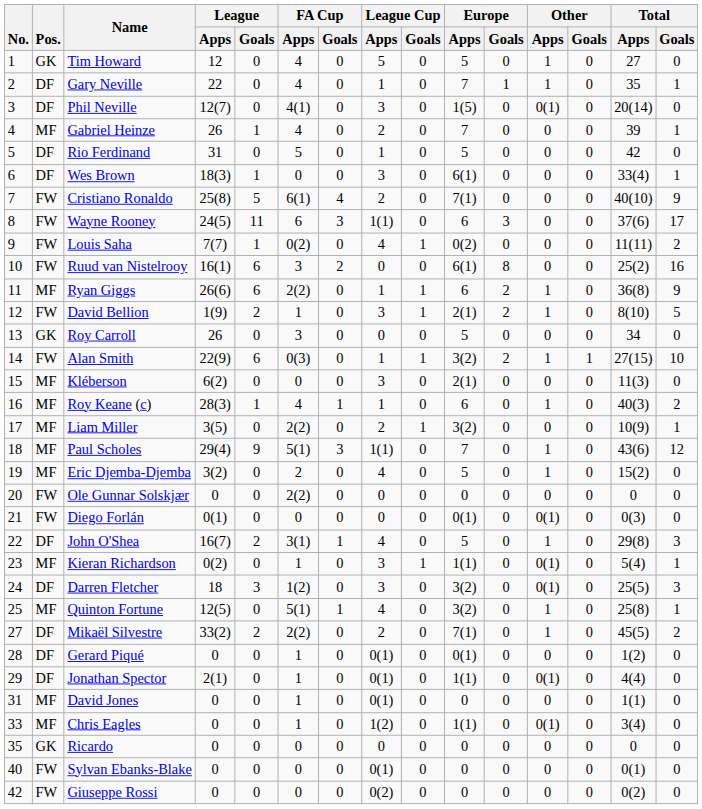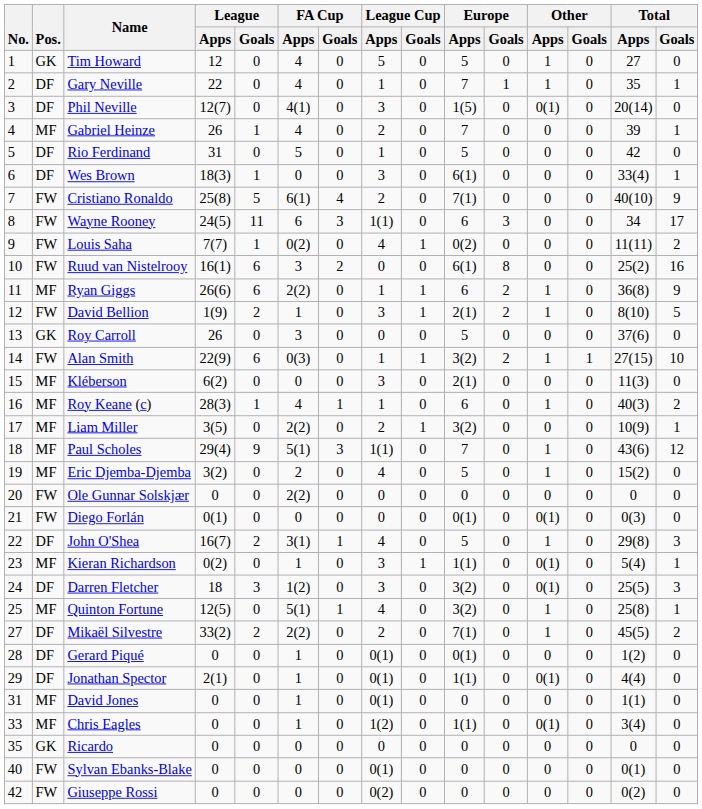 <table class="wikitable" style="text-align:center">
 <tr>
 <th rowspan="2" style="vertical-align:bottom">No.</th>
 <th rowspan="2" style="vertical-align:bottom">Pos.</th>
 <th rowspan="2">Name</th>
 <th colspan="2" style="width:85px">League</th>
 <th colspan="2" style="width:85px">FA Cup</th>
 <th colspan="2" style="width:85px">League Cup</th>
 <th colspan="2" style="width:85px">Europe</th>
 <th colspan="2" style="width:85px">Other</th>
 <th colspan="2" style="width:85px">Total</th>
 </tr>
 <tr>
 <th>Apps</th>
 <th>Goals</th>
 <th>Apps</th>
 <th>Goals</th>
 <th>Apps</th>
 <th>Goals</th>
 <th>Apps</th>
 <th>Goals</th>
 <th>Apps</th>
 <th>Goals</th>
 <th>Apps</th>
 <th>Goals</th>
 </tr>
 <tr>
 <td align="left">1</td>
 <td align="left">GK</td>
 <td align="left"> <a href='#'>Tim Howard</a></td>
 <td>12</td>
 <td>0</td>
 <td>4</td>
 <td>0</td>
 <td>5</td>
 <td>0</td>
 <td>5</td>
 <td>0</td>
 <td>1</td>
 <td>0</td>
 <td>27</td>
 <td>0</td>
 </tr>
 <tr>
 <td align="left">2</td>
 <td align="left">DF</td>
 <td align="left"> <a href='#'>Gary Neville</a></td>
 <td>22</td>
 <td>0</td>
 <td>4</td>
 <td>0</td>
 <td>1</td>
 <td>0</td>
 <td>7</td>
 <td>1</td>
 <td>1</td>
 <td>0</td>
 <td>35</td>
 <td>1</td>
 </tr>
 <tr>
 <td align="left">3</td>
 <td align="left">DF</td>
 <td align="left"> <a href='#'>Phil Neville</a></td>
 <td>12(7)</td>
 <td>0</td>
 <td>4(1)</td>
 <td>0</td>
 <td>3</td>
 <td>0</td>
 <td>1(5)</td>
 <td>0</td>
 <td>0(1)</td>
 <td>0</td>
 <td>20(14)</td>
 <td>0</td>
 </tr>
 <tr>
 <td align="left">4</td>
 <td align="left">MF</td>
 <td align="left"> <a href='#'>Gabriel Heinze</a></td>
 <td>26</td>
 <td>1</td>
 <td>4</td>
 <td>0</td>
 <td>2</td>
 <td>0</td>
 <td>7</td>
 <td>0</td>
 <td>0</td>
 <td>0</td>
 <td>39</td>
 <td>1</td>
 </tr>
 <tr>
 <td align="left">5</td>
 <td align="left">DF</td>
 <td align="left"> <a href='#'>Rio Ferdinand</a></td>
 <td>31</td>
 <td>0</td>
 <td>5</td>
 <td>0</td>
 <td>1</td>
 <td>0</td>
 <td>5</td>
 <td>0</td>
 <td>0</td>
 <td>0</td>
 <td>42</td>
 <td>0</td>
 </tr>
 <tr>
 <td align="left">6</td>
 <td align="left">DF</td>
 <td align="left"> <a href='#'>Wes Brown</a></td>
 <td>18(3)</td>
 <td>1</td>
 <td>0</td>
 <td>0</td>
 <td>3</td>
 <td>0</td>
 <td>6(1)</td>
 <td>0</td>
 <td>0</td>
 <td>0</td>
 <td>33(4)</td>
 <td>1</td>
 </tr>
 <tr>
 <td align="left">7</td>
 <td align="left">FW</td>
 <td align="left"> <a href='#'>Cristiano Ronaldo</a></td>
 <td>25(8)</td>
 <td>5</td>
 <td>6(1)</td>
 <td>4</td>
 <td>2</td>
 <td>0</td>
 <td>7(1)</td>
 <td>0</td>
 <td>0</td>
 <td>0</td>
 <td>40(10)</td>
 <td>9</td>
 </tr>
 <tr>
 <td align="left">8</td>
 <td align="left">FW</td>
 <td align="left"> <a href='#'>Wayne Rooney</a></td>
 <td>24(5)</td>
 <td>11</td>
 <td>6</td>
 <td>3</td>
 <td>1(1)</td>
 <td>0</td>
 <td>6</td>
 <td>3</td>
 <td>0</td>
 <td>0</td>
-<td>37(6)</td>
+<td>34</td>
 <td>17</td>
 </tr>
 <tr>
 <td align="left">9</td>
 <td align="left">FW</td>
 <td align="left"> <a href='#'>Louis Saha</a></td>
 <td>7(7)</td>
 <td>1</td>
 <td>0(2)</td>
 <td>0</td>
 <td>4</td>
 <td>1</td>
 <td>0(2)</td>
 <td>0</td>
 <td>0</td>
 <td>0</td>
 <td>11(11)</td>
 <td>2</td>
 </tr>
 <tr>
 <td align="left">10</td>
 <td align="left">FW</td>
 <td align="left"> <a href='#'>Ruud van Nistelrooy</a></td>
 <td>16(1)</td>
 <td>6</td>
 <td>3</td>
 <td>2</td>
 <td>0</td>
 <td>0</td>
 <td>6(1)</td>
 <td>8</td>
 <td>0</td>
 <td>0</td>
 <td>25(2)</td>
 <td>16</td>
 </tr>
 <tr>
 <td align="left">11</td>
 <td align="left">MF</td>
 <td align="left"> <a href='#'>Ryan Giggs</a></td>
 <td>26(6)</td>
 <td>6</td>
 <td>2(2)</td>
 <td>0</td>
 <td>1</td>
 <td>1</td>
 <td>6</td>
 <td>2</td>
 <td>1</td>
 <td>0</td>
 <td>36(8)</td>
 <td>9</td>
 </tr>
 <tr>
 <td align="left">12</td>
 <td align="left">FW</td>
 <td align="left"> <a href='#'>David Bellion</a></td>
 <td>1(9)</td>
 <td>2</td>
 <td>1</td>
 <td>0</td>
 <td>3</td>
 <td>1</td>
 <td>2(1)</td>
 <td>2</td>
 <td>1</td>
 <td>0</td>
 <td>8(10)</td>
 <td>5</td>
 </tr>
 <tr>
 <td align="left">13</td>
 <td align="left">GK</td>
 <td align="left"> <a href='#'>Roy Carroll</a></td>
 <td>26</td>
 <td>0</td>
 <td>3</td>
 <td>0</td>
 <td>0</td>
 <td>0</td>
 <td>5</td>
 <td>0</td>
 <td>0</td>
 <td>0</td>
-<td>34</td>
+<td>37(6)</td>
 <td>0</td>
 </tr>
 <tr>
 <td align="left">14</td>
 <td align="left">FW</td>
 <td align="left"> <a href='#'>Alan Smith</a></td>
 <td>22(9)</td>
 <td>6</td>
 <td>0(3)</td>
 <td>0</td>
 <td>1</td>
 <td>1</td>
 <td>3(2)</td>
 <td>2</td>
 <td>1</td>
 <td>1</td>
 <td>27(15)</td>
 <td>10</td>
 </tr>
 <tr>
 <td align="left">15</td>
 <td align="left">MF</td>
 <td align="left"> <a href='#'>Kléberson</a></td>
 <td>6(2)</td>
 <td>0</td>
 <td>0</td>
 <td>0</td>
 <td>3</td>
 <td>0</td>
 <td>2(1)</td>
 <td>0</td>
 <td>0</td>
 <td>0</td>
 <td>11(3)</td>
 <td>0</td>
 </tr>
 <tr>
 <td align="left">16</td>
 <td align="left">MF</td>
 <td align="left"> <a href='#'>Roy Keane</a> (<a href='#'>c</a>)</td>
 <td>28(3)</td>
 <td>1</td>
 <td>4</td>
 <td>1</td>
 <td>1</td>
 <td>0</td>
 <td>6</td>
 <td>0</td>
 <td>1</td>
 <td>0</td>
 <td>40(3)</td>
 <td>2</td>
 </tr>
 <tr>
 <td align="left">17</td>
 <td align="left">MF</td>
 <td align="left"> <a href='#'>Liam Miller</a></td>
 <td>3(5)</td>
 <td>0</td>
 <td>2(2)</td>
 <td>0</td>
 <td>2</td>
 <td>1</td>
 <td>3(2)</td>
 <td>0</td>
 <td>0</td>
 <td>0</td>
 <td>10(9)</td>
 <td>1</td>
 </tr>
 <tr>
 <td align="left">18</td>
 <td align="left">MF</td>
 <td align="left"> <a href='#'>Paul Scholes</a></td>
 <td>29(4)</td>
 <td>9</td>
 <td>5(1)</td>
 <td>3</td>
 <td>1(1)</td>
 <td>0</td>
 <td>7</td>
 <td>0</td>
 <td>1</td>
 <td>0</td>
 <td>43(6)</td>
 <td>12</td>
 </tr>
 <tr>
 <td align="left">19</td>
 <td align="left">MF</td>
 <td align="left"> <a href='#'>Eric Djemba-Djemba</a></td>
 <td>3(2)</td>
 <td>0</td>
 <td>2</td>
 <td>0</td>
 <td>4</td>
 <td>0</td>
 <td>5</td>
 <td>0</td>
 <td>1</td>
 <td>0</td>
 <td>15(2)</td>
 <td>0</td>
 </tr>
 <tr>
 <td align="left">20</td>
 <td align="left">FW</td>
 <td align="left"> <a href='#'>Ole Gunnar Solskjær</a></td>
 <td>0</td>
 <td>0</td>
 <td>2(2)</td>
 <td>0</td>
 <td>0</td>
 <td>0</td>
 <td>0</td>
 <td>0</td>
 <td>0</td>
 <td>0</td>
 <td>0</td>
 <td>0</td>
 </tr>
 <tr>
 <td align="left">21</td>
 <td align="left">FW</td>
 <td align="left"> <a href='#'>Diego Forlán</a></td>
 <td>0(1)</td>
 <td>0</td>
 <td>0</td>
 <td>0</td>
 <td>0</td>
 <td>0</td>
 <td>0(1)</td>
 <td>0</td>
 <td>0(1)</td>
 <td>0</td>
 <td>0(3)</td>
 <td>0</td>
 </tr>
 <tr>
 <td align="left">22</td>
 <td align="left">DF</td>
 <td align="left"> <a href='#'>John O'Shea</a></td>
 <td>16(7)</td>
 <td>2</td>
 <td>3(1)</td>
 <td>1</td>
 <td>4</td>
 <td>0</td>
 <td>5</td>
 <td>0</td>
 <td>1</td>
 <td>0</td>
 <td>29(8)</td>
 <td>3</td>
 </tr>
 <tr>
 <td align="left">23</td>
 <td align="left">MF</td>
 <td align="left"> <a href='#'>Kieran Richardson</a></td>
 <td>0(2)</td>
 <td>0</td>
 <td>1</td>
 <td>0</td>
 <td>3</td>
 <td>1</td>
 <td>1(1)</td>
 <td>0</td>
 <td>0(1)</td>
 <td>0</td>
 <td>5(4)</td>
 <td>1</td>
 </tr>
 <tr>
 <td align="left">24</td>
 <td align="left">DF</td>
 <td align="left"> <a href='#'>Darren Fletcher</a></td>
 <td>18</td>
 <td>3</td>
 <td>1(2)</td>
 <td>0</td>
 <td>3</td>
 <td>0</td>
 <td>3(2)</td>
 <td>0</td>
 <td>0(1)</td>
 <td>0</td>
 <td>25(5)</td>
 <td>3</td>
 </tr>
 <tr>
 <td align="left">25</td>
 <td align="left">MF</td>
 <td align="left"> <a href='#'>Quinton Fortune</a></td>
 <td>12(5)</td>
 <td>0</td>
 <td>5(1)</td>
 <td>1</td>
 <td>4</td>
 <td>0</td>
 <td>3(2)</td>
 <td>0</td>
 <td>1</td>
 <td>0</td>
 <td>25(8)</td>
 <td>1</td>
 </tr>
 <tr>
 <td align="left">27</td>
 <td align="left">DF</td>
 <td align="left"> <a href='#'>Mikaël Silvestre</a></td>
 <td>33(2)</td>
 <td>2</td>
 <td>2(2)</td>
 <td>0</td>
 <td>2</td>
 <td>0</td>
 <td>7(1)</td>
 <td>0</td>
 <td>1</td>
 <td>0</td>
 <td>45(5)</td>
 <td>2</td>
 </tr>
 <tr>
 <td align="left">28</td>
 <td align="left">DF</td>
 <td align="left"> <a href='#'>Gerard Piqué</a></td>
 <td>0</td>
 <td>0</td>
 <td>1</td>
 <td>0</td>
 <td>0(1)</td>
 <td>0</td>
 <td>0(1)</td>
 <td>0</td>
 <td>0</td>
 <td>0</td>
 <td>1(2)</td>
 <td>0</td>
 </tr>
 <tr>
 <td align="left">29</td>
 <td align="left">DF</td>
 <td align="left"> <a href='#'>Jonathan Spector</a></td>
 <td>2(1)</td>
 <td>0</td>
 <td>1</td>
 <td>0</td>
 <td>0(1)</td>
 <td>0</td>
 <td>1(1)</td>
 <td>0</td>
 <td>0(1)</td>
 <td>0</td>
 <td>4(4)</td>
 <td>0</td>
 </tr>
 <tr>
 <td align="left">31</td>
 <td align="left">MF</td>
 <td align="left"> <a href='#'>David Jones</a></td>
 <td>0</td>
 <td>0</td>
 <td>1</td>
 <td>0</td>
 <td>0(1)</td>
 <td>0</td>
 <td>0</td>
 <td>0</td>
 <td>0</td>
 <td>0</td>
 <td>1(1)</td>
 <td>0</td>
 </tr>
 <tr>
 <td align="left">33</td>
 <td align="left">MF</td>
 <td align="left"> <a href='#'>Chris Eagles</a></td>
 <td>0</td>
 <td>0</td>
 <td>1</td>
 <td>0</td>
 <td>1(2)</td>
 <td>0</td>
 <td>1(1)</td>
 <td>0</td>
 <td>0(1)</td>
 <td>0</td>
 <td>3(4)</td>
 <td>0</td>
 </tr>
 <tr>
 <td align="left">35</td>
 <td align="left">GK</td>
 <td align="left"> <a href='#'>Ricardo</a></td>
 <td>0</td>
 <td>0</td>
 <td>0</td>
 <td>0</td>
 <td>0</td>
 <td>0</td>
 <td>0</td>
 <td>0</td>
 <td>0</td>
 <td>0</td>
 <td>0</td>
 <td>0</td>
 </tr>
 <tr>
 <td align="left">40</td>
 <td align="left">FW</td>
 <td align="left"> <a href='#'>Sylvan Ebanks-Blake</a></td>
 <td>0</td>
 <td>0</td>
 <td>0</td>
 <td>0</td>
 <td>0(1)</td>
 <td>0</td>
 <td>0</td>
 <td>0</td>
 <td>0</td>
 <td>0</td>
 <td>0(1)</td>
 <td>0</td>
 </tr>
 <tr>
 <td align="left">42</td>
 <td align="left">FW</td>
 <td align="left"> <a href='#'>Giuseppe Rossi</a></td>
 <td>0</td>
 <td>0</td>
 <td>0</td>
 <td>0</td>
 <td>0(2)</td>
 <td>0</td>
 <td>0</td>
 <td>0</td>
 <td>0</td>
 <td>0</td>
 <td>0(2)</td>
 <td>0</td>
 </tr>
 </table>
